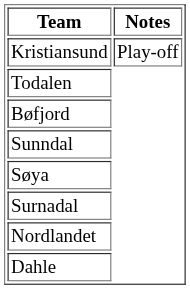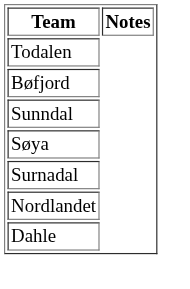 <table border="1" cellpadding="2">
 <tr>
 <th>Team</th>
 <th>Notes</th>
-</tr>
-<tr>
-<td>Kristiansund</td>
-<td>Play-off</td>
 </tr>
 <tr>
 <td>Todalen</td>
 </tr>
 <tr>
 <td>Bøfjord</td>
 </tr>
 <tr>
 <td>Sunndal</td>
 </tr>
 <tr>
 <td>Søya</td>
 </tr>
 <tr>
 <td>Surnadal</td>
 </tr>
 <tr>
 <td>Nordlandet</td>
 </tr>
 <tr>
 <td>Dahle</td>
 </tr>
 </table>
